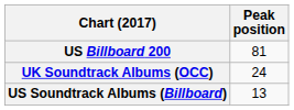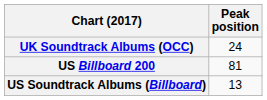 <table class="wikitable plainrowheaders" style="text-align:center">
 <tr>
 <th scope="col">Chart (2017)</th>
 <th scope="col">Peak<br>position</th>
 </tr>
 <tr>
+<th scope="row"><a href='#'>UK Soundtrack Albums</a> (<a href='#'>OCC</a>)</th>
+<td>24</td>
+</tr>
+<tr>
 <th scope="row">US <a href='#'><em>Billboard</em> 200</a></th>
 <td>81</td>
-</tr>
-<tr>
-<th scope="row"><a href='#'>UK Soundtrack Albums</a> (<a href='#'>OCC</a>)</th>
-<td>24</td>
 </tr>
 <tr>
 <th scope="row">US Soundtrack Albums (<a href='#'><em>Billboard</em></a>)</th>
 <td>13</td>
 </tr>
 </table>
